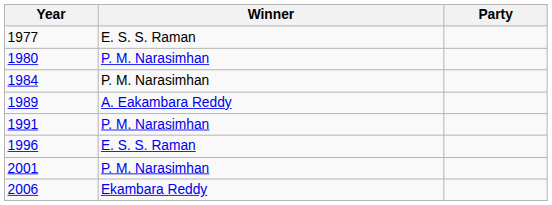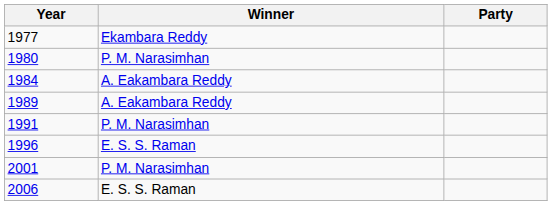 <table class="wikitable sortable" width="50%">
 <tr>
 <th>Year</th>
 <th>Winner</th>
 <th colspan="2">Party</th>
 </tr>
 <tr>
 <td>1977</td>
-<td>E. S. S. Raman</td>
+<td><a href='#'>Ekambara Reddy</a></td>
 <td></td>
 </tr>
 <tr>
 <td><a href='#'>1980</a></td>
 <td><a href='#'>P. M. Narasimhan</a></td>
 <td></td>
 </tr>
 <tr>
 <td><a href='#'>1984</a></td>
-<td>P. M. Narasimhan</td>
+<td><a href='#'>A. Eakambara Reddy</a></td>
 <td></td>
 </tr>
 <tr>
 <td><a href='#'>1989</a></td>
 <td><a href='#'>A. Eakambara Reddy</a></td>
 <td></td>
 </tr>
 <tr>
 <td><a href='#'>1991</a></td>
 <td><a href='#'>P. M. Narasimhan</a></td>
 <td></td>
 </tr>
 <tr>
 <td><a href='#'>1996</a></td>
 <td><a href='#'>E. S. S. Raman</a></td>
 <td></td>
 </tr>
 <tr>
 <td><a href='#'>2001</a></td>
 <td><a href='#'>P. M. Narasimhan</a></td>
 <td></td>
 </tr>
 <tr>
 <td><a href='#'>2006</a></td>
-<td><a href='#'>Ekambara Reddy</a></td>
+<td>E. S. S. Raman</td>
 <td></td>
 </tr>
 </table>
